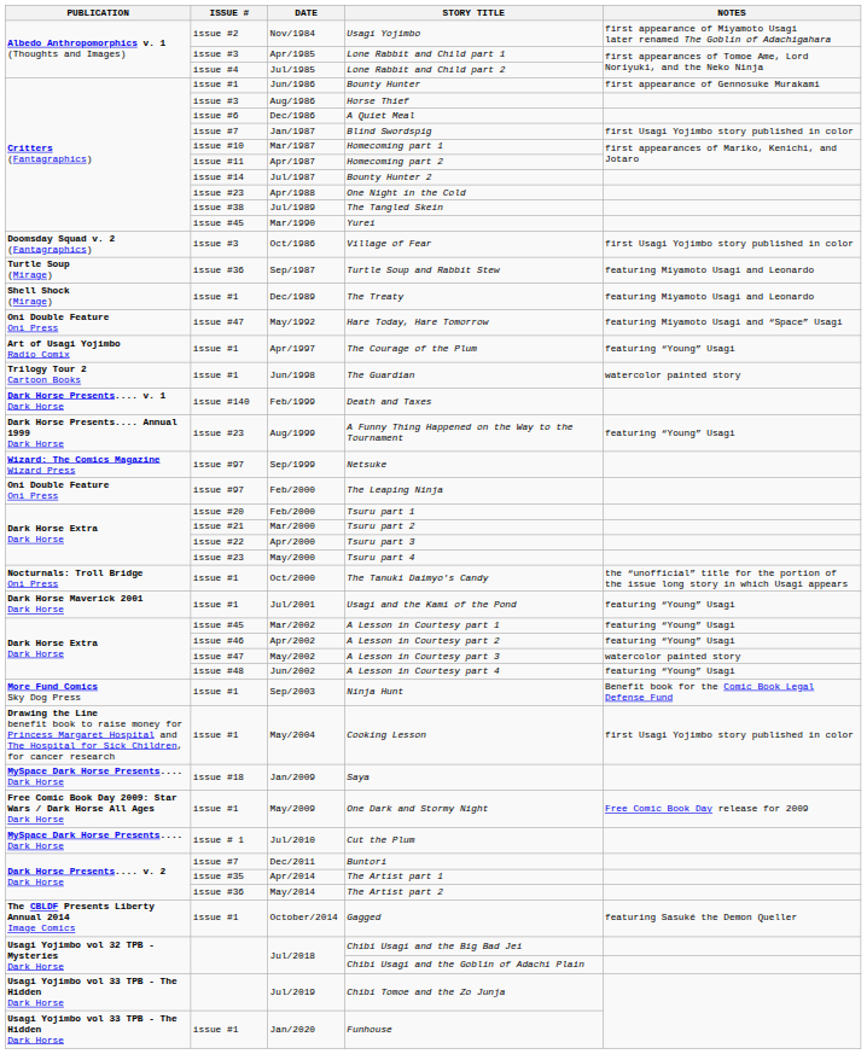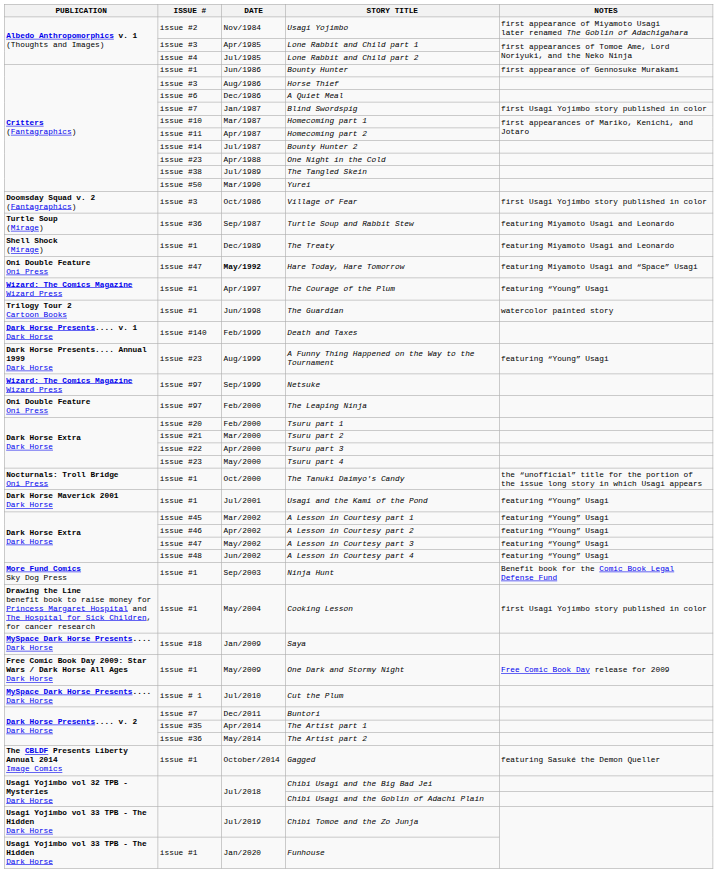 <table class="wikitable">
 <tr>
 <th width="250"><strong>PUBLICATION</strong></th>
 <th width="100"><strong>ISSUE #</strong></th>
 <th width="100"><strong>DATE</strong></th>
 <th width="350"><strong>STORY TITLE</strong></th>
 <th width="350"><strong>NOTES</strong></th>
 </tr>
 <tr>
 <td rowspan=3><strong><a href='#'>Albedo Anthropomorphics</a> v. 1</strong><br>(Thoughts and Images)</td>
 <td>issue #2</td>
 <td>Nov/1984</td>
 <td><em>Usagi Yojimbo</em></td>
 <td>first appearance of Miyamoto Usagi<br>later renamed <em>The Goblin of Adachigahara</em></td>
 </tr>
 <tr>
 <td>issue #3</td>
 <td>Apr/1985</td>
 <td><em>Lone Rabbit and Child part 1</em></td>
 <td rowspan=2>first appearances of Tomoe Ame, Lord Noriyuki, and the Neko Ninja</td>
 </tr>
 <tr>
 <td>issue #4</td>
 <td>Jul/1985</td>
 <td><em>Lone Rabbit and Child part 2</em></td>
 </tr>
 <tr>
 <td rowspan=10><strong><a href='#'>Critters</a></strong><br>(<a href='#'>Fantagraphics</a>)</td>
 <td>issue #1</td>
 <td>Jun/1986</td>
 <td><em>Bounty Hunter</em></td>
 <td>first appearance of Gennosuke Murakami</td>
 </tr>
 <tr>
 <td>issue #3</td>
 <td>Aug/1986</td>
 <td><em>Horse Thief</em></td>
 <td></td>
 </tr>
 <tr>
 <td>issue #6</td>
 <td>Dec/1986</td>
 <td><em>A Quiet Meal</em></td>
 <td></td>
 </tr>
 <tr>
 <td>issue #7</td>
 <td>Jan/1987</td>
 <td><em>Blind Swordspig</em></td>
 <td>first Usagi Yojimbo story published in color</td>
 </tr>
 <tr>
 <td>issue #10</td>
 <td>Mar/1987</td>
 <td><em>Homecoming part 1</em></td>
 <td rowspan=2>first appearances of Mariko, Kenichi, and Jotaro</td>
 </tr>
 <tr>
 <td>issue #11</td>
 <td>Apr/1987</td>
 <td><em>Homecoming part 2</em></td>
 </tr>
 <tr>
 <td>issue #14</td>
 <td>Jul/1987</td>
 <td><em>Bounty Hunter 2</em></td>
 <td></td>
 </tr>
 <tr>
 <td>issue #23</td>
 <td>Apr/1988</td>
 <td><em>One Night in the Cold</em></td>
 <td></td>
 </tr>
 <tr>
 <td>issue #38</td>
 <td>Jul/1989</td>
 <td><em>The Tangled Skein</em></td>
 <td></td>
 </tr>
 <tr>
-<td>issue #45</td>
+<td>issue #50</td>
 <td>Mar/1990</td>
 <td><em>Yurei</em></td>
 <td></td>
 </tr>
 <tr>
 <td><strong>Doomsday Squad v. 2</strong><br>(<a href='#'>Fantagraphics</a>)</td>
 <td>issue #3</td>
 <td>Oct/1986</td>
 <td><em>Village of Fear</em></td>
 <td>first Usagi Yojimbo story published in color</td>
 </tr>
 <tr>
 <td><strong>Turtle Soup</strong><br>(<a href='#'>Mirage</a>)</td>
 <td>issue #36</td>
 <td>Sep/1987</td>
 <td><em>Turtle Soup and Rabbit Stew</em></td>
 <td>featuring Miyamoto Usagi and Leonardo</td>
 </tr>
 <tr>
 <td><strong>Shell Shock</strong><br>(<a href='#'>Mirage</a>)</td>
 <td>issue #1</td>
 <td>Dec/1989</td>
 <td><em>The Treaty</em></td>
 <td>featuring Miyamoto Usagi and Leonardo</td>
 </tr>
 <tr>
 <td><strong>Oni Double Feature</strong><br><a href='#'>Oni Press</a></td>
 <td>issue #47</td>
-<td>May/1992</td>
+<td><strong>May/1992</strong></td>
 <td><em>Hare Today, Hare Tomorrow</em></td>
 <td>featuring Miyamoto Usagi and “Space” Usagi</td>
 </tr>
 <tr>
-<td><strong>Art of Usagi Yojimbo</strong><br><a href='#'>Radio Comix</a></td>
+<td><strong><a href='#'>Wizard: The Comics Magazine</a></strong><br><a href='#'>Wizard Press</a></td>
 <td>issue #1</td>
 <td>Apr/1997</td>
 <td><em>The Courage of the Plum</em></td>
 <td>featuring “Young” Usagi</td>
 </tr>
 <tr>
 <td><strong>Trilogy Tour 2</strong><br><a href='#'>Cartoon Books</a></td>
 <td>issue #1</td>
 <td>Jun/1998</td>
 <td><em>The Guardian</em></td>
 <td>watercolor painted story</td>
 </tr>
 <tr>
 <td><strong><a href='#'>Dark Horse Presents</a>.... v. 1</strong><br><a href='#'>Dark Horse</a></td>
 <td>issue #140</td>
 <td>Feb/1999</td>
 <td><em>Death and Taxes</em></td>
 <td></td>
 </tr>
 <tr>
 <td><strong>Dark Horse Presents.... Annual 1999</strong><br><a href='#'>Dark Horse</a></td>
 <td>issue #23</td>
 <td>Aug/1999</td>
 <td><em>A Funny Thing Happened on the Way to the Tournament</em></td>
 <td>featuring “Young” Usagi</td>
 </tr>
 <tr>
 <td><strong><a href='#'>Wizard: The Comics Magazine</a></strong><br><a href='#'>Wizard Press</a></td>
 <td>issue #97</td>
 <td>Sep/1999</td>
 <td><em>Netsuke</em></td>
 <td></td>
 </tr>
 <tr>
 <td><strong>Oni Double Feature</strong><br><a href='#'>Oni Press</a></td>
 <td>issue #97</td>
 <td>Feb/2000</td>
 <td><em>The Leaping Ninja</em></td>
 <td></td>
 </tr>
 <tr>
 <td rowspan=4><strong>Dark Horse Extra</strong><br><a href='#'>Dark Horse</a></td>
 <td>issue #20</td>
 <td>Feb/2000</td>
 <td><em>Tsuru part 1</em></td>
 <td></td>
 </tr>
 <tr>
 <td>issue #21</td>
 <td>Mar/2000</td>
 <td><em>Tsuru part 2</em></td>
 <td></td>
 </tr>
 <tr>
 <td>issue #22</td>
 <td>Apr/2000</td>
 <td><em>Tsuru part 3</em></td>
 <td></td>
 </tr>
 <tr>
 <td>issue #23</td>
 <td>May/2000</td>
 <td><em>Tsuru part 4</em></td>
 <td></td>
 </tr>
 <tr>
 <td><strong>Nocturnals: Troll Bridge</strong><br><a href='#'>Oni Press</a></td>
 <td>issue #1</td>
 <td>Oct/2000</td>
 <td><em>The Tanuki Daimyo's Candy</em></td>
 <td>the “unofficial” title for the portion of the issue long story in which Usagi appears</td>
 </tr>
 <tr>
 <td><strong>Dark Horse Maverick 2001</strong><br><a href='#'>Dark Horse</a></td>
 <td>issue #1</td>
 <td>Jul/2001</td>
 <td><em>Usagi and the Kami of the Pond</em></td>
 <td>featuring “Young” Usagi</td>
 </tr>
 <tr>
 <td rowspan=4><strong>Dark Horse Extra</strong><br><a href='#'>Dark Horse</a></td>
 <td>issue #45</td>
 <td>Mar/2002</td>
 <td><em>A Lesson in Courtesy part 1</em></td>
 <td>featuring “Young” Usagi</td>
 </tr>
 <tr>
 <td>issue #46</td>
 <td>Apr/2002</td>
 <td><em>A Lesson in Courtesy part 2</em></td>
 <td>featuring “Young” Usagi</td>
 </tr>
 <tr>
 <td>issue #47</td>
 <td>May/2002</td>
 <td><em>A Lesson in Courtesy part 3</em></td>
-<td>watercolor painted story</td>
+<td>featuring “Young” Usagi</td>
 </tr>
 <tr>
 <td>issue #48</td>
 <td>Jun/2002</td>
 <td><em>A Lesson in Courtesy part 4</em></td>
 <td>featuring “Young” Usagi</td>
 </tr>
 <tr>
 <td><strong><a href='#'>More Fund Comics</a></strong><br>Sky Dog Press</td>
 <td>issue #1</td>
 <td>Sep/2003</td>
 <td><em>Ninja Hunt</em></td>
 <td>Benefit book for the <a href='#'>Comic Book Legal Defense Fund</a></td>
 </tr>
 <tr>
 <td><strong>Drawing the Line</strong><br>benefit book to raise money for <a href='#'>Princess Margaret Hospital</a> and <a href='#'>The Hospital for Sick Children</a>, for cancer research</td>
 <td>issue #1</td>
 <td>May/2004</td>
 <td><em>Cooking Lesson</em></td>
 <td>first Usagi Yojimbo story published in color</td>
 </tr>
 <tr>
 <td><strong><a href='#'>MySpace Dark Horse Presents</a>....</strong><br><a href='#'>Dark Horse</a></td>
 <td>issue #18</td>
 <td>Jan/2009</td>
 <td><em>Saya</em></td>
 <td></td>
 </tr>
 <tr>
 <td><strong>Free Comic Book Day 2009: Star Wars / Dark Horse All Ages</strong><br><a href='#'>Dark Horse</a></td>
 <td>issue #1</td>
 <td>May/2009</td>
 <td><em>One Dark and Stormy Night</em></td>
 <td><a href='#'>Free Comic Book Day</a> release for 2009</td>
 </tr>
 <tr>
 <td><strong><a href='#'>MySpace Dark Horse Presents</a>....</strong><br><a href='#'>Dark Horse</a></td>
 <td>issue # 1</td>
 <td>Jul/2010</td>
 <td><em>Cut the Plum</em></td>
 <td></td>
 </tr>
 <tr>
 <td rowspan=3><strong><a href='#'>Dark Horse Presents</a>.... v. 2</strong><br><a href='#'>Dark Horse</a></td>
 <td>issue #7</td>
 <td>Dec/2011</td>
 <td><em>Buntori</em></td>
 <td></td>
 </tr>
 <tr>
 <td>issue #35</td>
 <td>Apr/2014</td>
 <td><em>The Artist part 1</em></td>
 <td></td>
 </tr>
 <tr>
 <td>issue #36</td>
 <td>May/2014</td>
 <td><em>The Artist part 2</em></td>
 <td></td>
 </tr>
 <tr>
 <td><strong>The <a href='#'>CBLDF</a> Presents Liberty Annual 2014</strong><br><a href='#'>Image Comics</a></td>
 <td>issue #1</td>
 <td>October/2014</td>
 <td><em>Gagged</em></td>
 <td>featuring Sasuké the Demon Queller</td>
 </tr>
 <tr>
 <td rowspan=2><strong>Usagi Yojimbo vol 32 TPB - Mysteries</strong><br><a href='#'>Dark Horse</a></td>
 <td rowspan=2></td>
 <td rowspan=2>Jul/2018</td>
 <td><em>Chibi Usagi and the Big Bad Jei</em></td>
 <td></td>
 </tr>
 <tr>
 <td><em>Chibi Usagi and the Goblin of Adachi Plain</em></td>
 <td></td>
 </tr>
 <tr>
 <td><strong>Usagi Yojimbo vol 33 TPB - The Hidden</strong><br><a href='#'>Dark Horse</a></td>
 <td></td>
 <td>Jul/2019</td>
 <td><em>Chibi Tomoe and the Zo Junja</em></td>
 </tr>
 <tr>
 <td><strong>Usagi Yojimbo vol 33 TPB - The Hidden</strong><br><a href='#'>Dark Horse</a></td>
 <td>issue #1</td>
 <td>Jan/2020</td>
 <td><em>Funhouse</em></td>
 </tr>
 </table>
